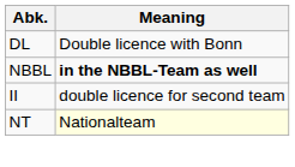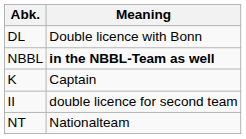 <table class="wikitable">
 <tr>
 <th><strong>Abk.</strong></th>
 <th><strong>Meaning</strong></th>
 </tr>
 <tr>
 <td>DL</td>
 <td>Double licence with Bonn</td>
 </tr>
 <tr>
 <td>NBBL</td>
 <td><strong>in the NBBL-Team as well</strong></td>
 </tr>
 <tr>
+<td>K</td>
+<td>Captain</td>
+</tr>
+<tr>
 <td>II</td>
 <td>double licence for second team</td>
 </tr>
 <tr>
 <td>NT</td>
-<td style="background: lightyellow;">Nationalteam</td>
+<td>Nationalteam</td>
 </tr>
 </table>
